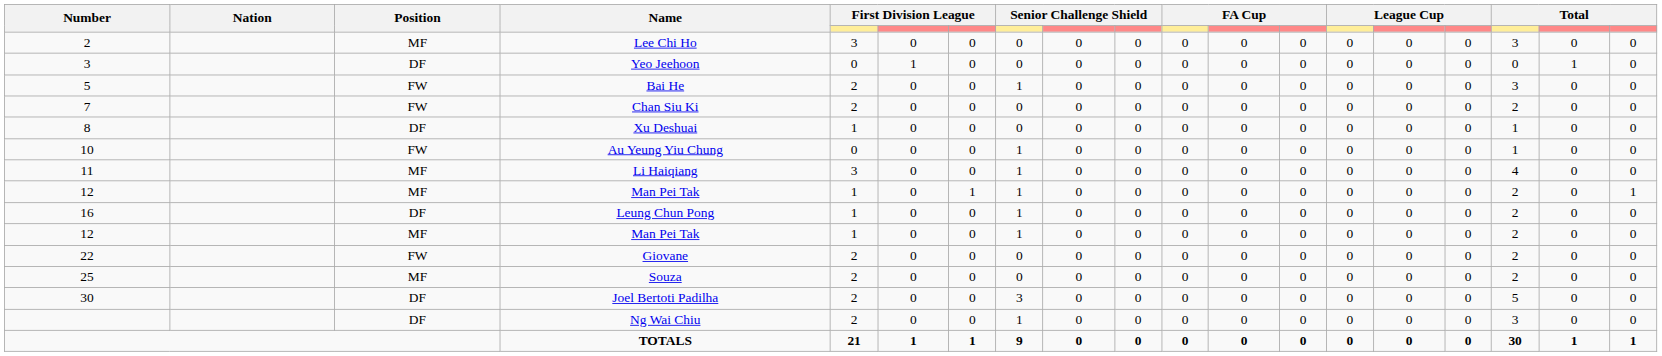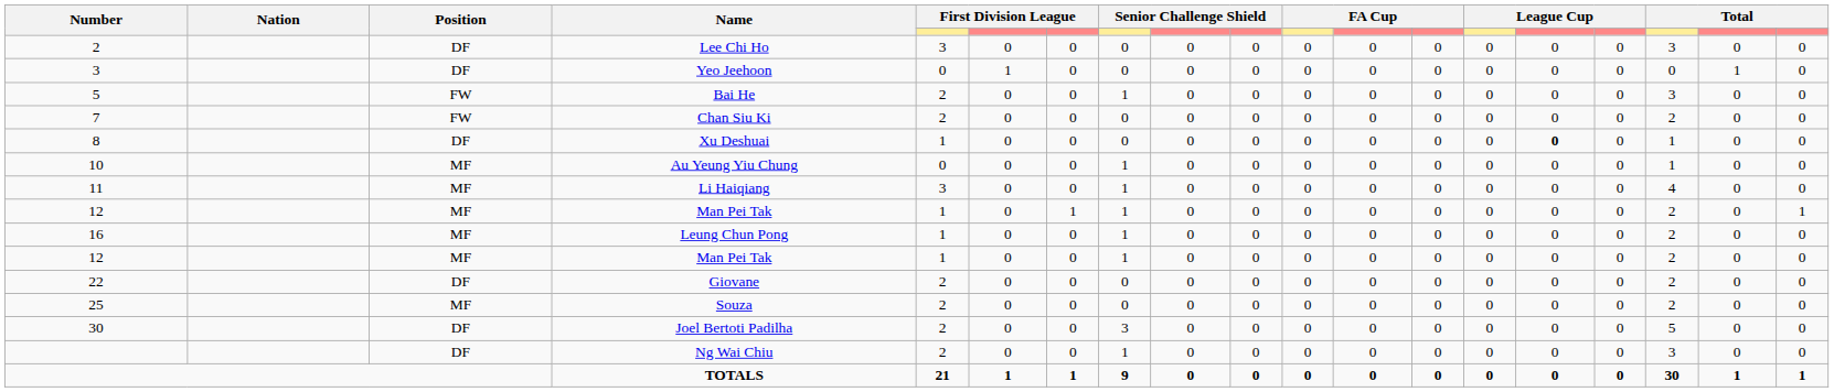 <table class="wikitable" style="font-size: 100%; text-align: center;">
 <tr>
 <th rowspan="2" width="10%" align="center">Number</th>
 <th rowspan="2" width="10%" align="center">Nation</th>
 <th rowspan="2" width="10%" align="center">Position</th>
 <th rowspan="2" width="20%" align="center">Name</th>
 <th colspan="3" align="center">First Division League</th>
 <th colspan="3" align="center">Senior Challenge Shield</th>
 <th colspan="3" align="center">FA Cup</th>
 <th colspan="3" align="center">League Cup</th>
 <th colspan="3" align="center">Total</th>
 </tr>
 <tr>
 <th width=50 style="background: #FFEE99"></th>
 <th width=80 style="background: #FF8888"></th>
 <th width=50 style="background: #FF8888"></th>
 <th width=50 style="background: #FFEE99"></th>
 <th width=80 style="background: #FF8888"></th>
 <th width=50 style="background: #FF8888"></th>
 <th width=50 style="background: #FFEE99"></th>
 <th width=80 style="background: #FF8888"></th>
 <th width=50 style="background: #FF8888"></th>
 <th width=50 style="background: #FFEE99"></th>
 <th width=80 style="background: #FF8888"></th>
 <th width=50 style="background: #FF8888"></th>
 <th width=50 style="background: #FFEE99"></th>
 <th width=80 style="background: #FF8888"></th>
 <th width=50 style="background: #FF8888"></th>
 </tr>
 <tr>
 <td>2</td>
 <td></td>
-<td>MF</td>
+<td>DF</td>
 <td><a href='#'>Lee Chi Ho</a></td>
 <td>3</td>
 <td>0</td>
 <td>0</td>
 <td>0</td>
 <td>0</td>
 <td>0</td>
 <td>0</td>
 <td>0</td>
 <td>0</td>
 <td>0</td>
 <td>0</td>
 <td>0</td>
 <td>3</td>
 <td>0</td>
 <td>0</td>
 </tr>
 <tr>
 <td>3</td>
 <td></td>
 <td>DF</td>
 <td><a href='#'>Yeo Jeehoon</a></td>
 <td>0</td>
 <td>1</td>
 <td>0</td>
 <td>0</td>
 <td>0</td>
 <td>0</td>
 <td>0</td>
 <td>0</td>
 <td>0</td>
 <td>0</td>
 <td>0</td>
 <td>0</td>
 <td>0</td>
 <td>1</td>
 <td>0</td>
 </tr>
 <tr>
 <td>5</td>
 <td></td>
 <td>FW</td>
 <td><a href='#'>Bai He</a></td>
 <td>2</td>
 <td>0</td>
 <td>0</td>
 <td>1</td>
 <td>0</td>
 <td>0</td>
 <td>0</td>
 <td>0</td>
 <td>0</td>
 <td>0</td>
 <td>0</td>
 <td>0</td>
 <td>3</td>
 <td>0</td>
 <td>0</td>
 </tr>
 <tr>
 <td>7</td>
 <td></td>
 <td>FW</td>
 <td><a href='#'>Chan Siu Ki</a></td>
 <td>2</td>
 <td>0</td>
 <td>0</td>
 <td>0</td>
 <td>0</td>
 <td>0</td>
 <td>0</td>
 <td>0</td>
 <td>0</td>
 <td>0</td>
 <td>0</td>
 <td>0</td>
 <td>2</td>
 <td>0</td>
 <td>0</td>
 </tr>
 <tr>
 <td>8</td>
 <td></td>
 <td>DF</td>
 <td><a href='#'>Xu Deshuai</a></td>
 <td>1</td>
 <td>0</td>
 <td>0</td>
 <td>0</td>
 <td>0</td>
 <td>0</td>
 <td>0</td>
 <td>0</td>
 <td>0</td>
 <td>0</td>
-<td>0</td>
+<td><strong>0</strong></td>
 <td>0</td>
 <td>1</td>
 <td>0</td>
 <td>0</td>
 </tr>
 <tr>
 <td>10</td>
 <td></td>
-<td>FW</td>
+<td>MF</td>
 <td><a href='#'>Au Yeung Yiu Chung</a></td>
 <td>0</td>
 <td>0</td>
 <td>0</td>
 <td>1</td>
 <td>0</td>
 <td>0</td>
 <td>0</td>
 <td>0</td>
 <td>0</td>
 <td>0</td>
 <td>0</td>
 <td>0</td>
 <td>1</td>
 <td>0</td>
 <td>0</td>
 </tr>
 <tr>
 <td>11</td>
 <td></td>
 <td>MF</td>
 <td><a href='#'>Li Haiqiang</a></td>
 <td>3</td>
 <td>0</td>
 <td>0</td>
 <td>1</td>
 <td>0</td>
 <td>0</td>
 <td>0</td>
 <td>0</td>
 <td>0</td>
 <td>0</td>
 <td>0</td>
 <td>0</td>
 <td>4</td>
 <td>0</td>
 <td>0</td>
 </tr>
 <tr>
 <td>12</td>
 <td></td>
 <td>MF</td>
 <td><a href='#'>Man Pei Tak</a></td>
 <td>1</td>
 <td>0</td>
 <td>1</td>
 <td>1</td>
 <td>0</td>
 <td>0</td>
 <td>0</td>
 <td>0</td>
 <td>0</td>
 <td>0</td>
 <td>0</td>
 <td>0</td>
 <td>2</td>
 <td>0</td>
 <td>1</td>
 </tr>
 <tr>
 <td>16</td>
 <td></td>
-<td>DF</td>
+<td>MF</td>
 <td><a href='#'>Leung Chun Pong</a></td>
 <td>1</td>
 <td>0</td>
 <td>0</td>
 <td>1</td>
 <td>0</td>
 <td>0</td>
 <td>0</td>
 <td>0</td>
 <td>0</td>
 <td>0</td>
 <td>0</td>
 <td>0</td>
 <td>2</td>
 <td>0</td>
 <td>0</td>
 </tr>
 <tr>
 <td>12</td>
 <td></td>
 <td>MF</td>
 <td><a href='#'>Man Pei Tak</a></td>
 <td>1</td>
 <td>0</td>
 <td>0</td>
 <td>1</td>
 <td>0</td>
 <td>0</td>
 <td>0</td>
 <td>0</td>
 <td>0</td>
 <td>0</td>
 <td>0</td>
 <td>0</td>
 <td>2</td>
 <td>0</td>
 <td>0</td>
 </tr>
 <tr>
 <td>22</td>
 <td></td>
-<td>FW</td>
+<td>DF</td>
 <td><a href='#'>Giovane</a></td>
 <td>2</td>
 <td>0</td>
 <td>0</td>
 <td>0</td>
 <td>0</td>
 <td>0</td>
 <td>0</td>
 <td>0</td>
 <td>0</td>
 <td>0</td>
 <td>0</td>
 <td>0</td>
 <td>2</td>
 <td>0</td>
 <td>0</td>
 </tr>
 <tr>
 <td>25</td>
 <td></td>
 <td>MF</td>
 <td><a href='#'>Souza</a></td>
 <td>2</td>
 <td>0</td>
 <td>0</td>
 <td>0</td>
 <td>0</td>
 <td>0</td>
 <td>0</td>
 <td>0</td>
 <td>0</td>
 <td>0</td>
 <td>0</td>
 <td>0</td>
 <td>2</td>
 <td>0</td>
 <td>0</td>
 </tr>
 <tr>
 <td>30</td>
 <td></td>
 <td>DF</td>
 <td><a href='#'>Joel Bertoti Padilha</a></td>
 <td>2</td>
 <td>0</td>
 <td>0</td>
 <td>3</td>
 <td>0</td>
 <td>0</td>
 <td>0</td>
 <td>0</td>
 <td>0</td>
 <td>0</td>
 <td>0</td>
 <td>0</td>
 <td>5</td>
 <td>0</td>
 <td>0</td>
 </tr>
 <tr>
 <td></td>
 <td></td>
 <td>DF</td>
 <td><a href='#'>Ng Wai Chiu</a></td>
 <td>2</td>
 <td>0</td>
 <td>0</td>
 <td>1</td>
 <td>0</td>
 <td>0</td>
 <td>0</td>
 <td>0</td>
 <td>0</td>
 <td>0</td>
 <td>0</td>
 <td>0</td>
 <td>3</td>
 <td>0</td>
 <td>0</td>
 </tr>
 <tr>
 <td colspan="3"></td>
 <td><strong>TOTALS</strong></td>
 <td><strong>21</strong></td>
 <td><strong>1</strong></td>
 <td><strong>1</strong></td>
 <td><strong>9</strong></td>
 <td><strong>0</strong></td>
 <td><strong>0</strong></td>
 <td><strong>0</strong></td>
 <td><strong>0</strong></td>
 <td><strong>0</strong></td>
 <td><strong>0</strong></td>
 <td><strong>0</strong></td>
 <td><strong>0</strong></td>
 <td><strong>30</strong></td>
 <td><strong>1</strong></td>
 <td><strong>1</strong></td>
 </tr>
 </table>
